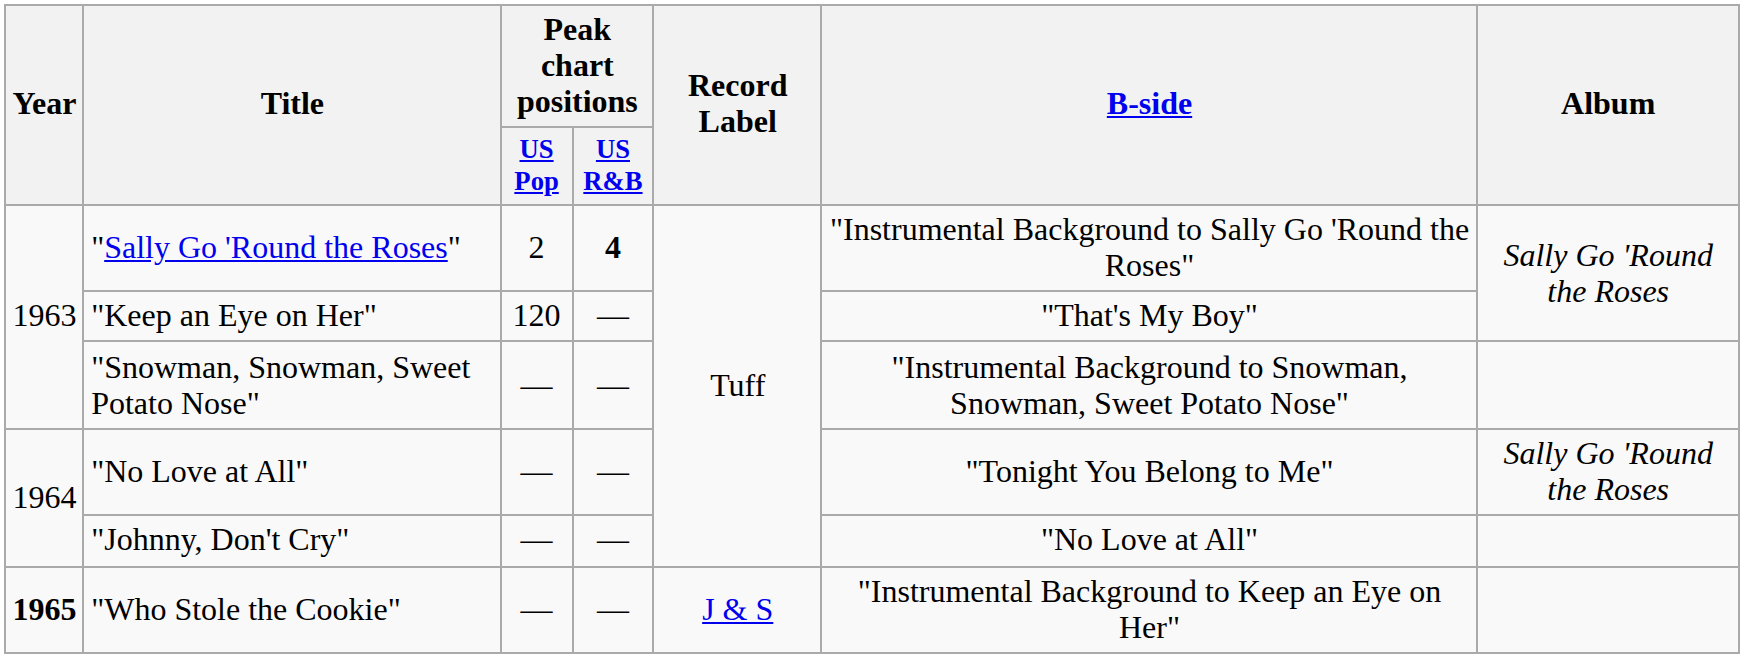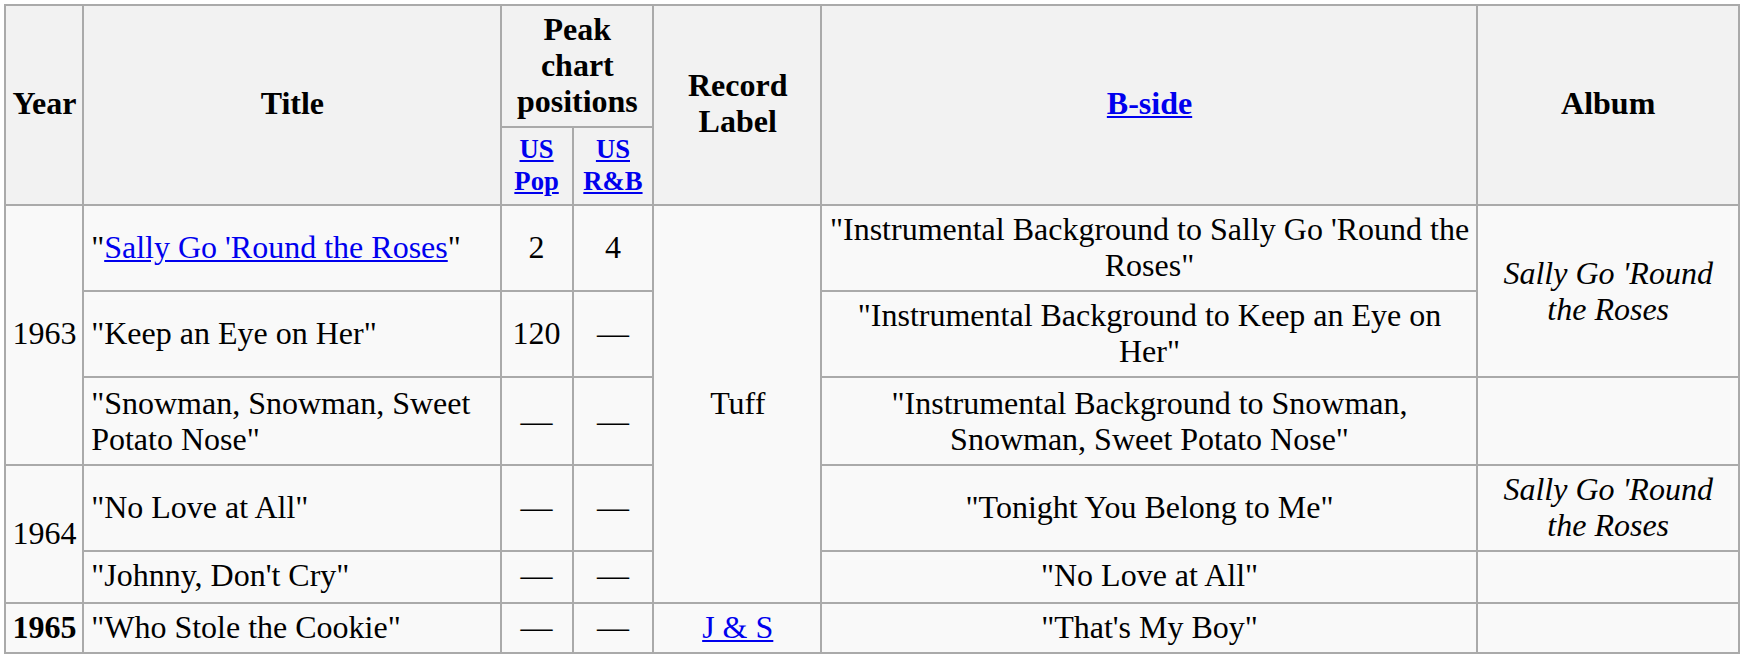 <table class="wikitable" style=text-align:center;>
 <tr>
 <th rowspan="2">Year</th>
 <th rowspan="2">Title</th>
 <th colspan="2">Peak chart<br>positions</th>
 <th rowspan="2">Record Label</th>
 <th rowspan="2"><a href='#'>B-side</a></th>
 <th rowspan="2">Album</th>
 </tr>
 <tr style="font-size:smaller;">
 <th align=centre><a href='#'>US<br>Pop</a></th>
 <th align=centre><a href='#'>US<br>R&B</a></th>
 </tr>
 <tr>
 <td rowspan="3">1963</td>
 <td align=left>"<a href='#'>Sally Go 'Round the Roses</a>"</td>
 <td>2</td>
-<td><strong>4</strong></td>
+<td>4</td>
 <td rowspan="5">Tuff</td>
 <td rowspan="1">"Instrumental Background to Sally Go 'Round the Roses"</td>
 <td rowspan="2"><em>Sally Go 'Round the Roses</em></td>
 </tr>
 <tr>
 <td align=left>"Keep an Eye on Her"</td>
 <td>120</td>
 <td>—</td>
-<td rowspan="1">"That's My Boy"</td>
+<td rowspan="1">"Instrumental Background to Keep an Eye on Her"</td>
 </tr>
 <tr>
 <td align=left>"Snowman, Snowman, Sweet Potato Nose"</td>
 <td>—</td>
 <td>—</td>
 <td rowspan="1">"Instrumental Background to Snowman, Snowman, Sweet Potato Nose"</td>
 <td rowspan="1"></td>
 </tr>
 <tr>
 <td rowspan="2">1964</td>
 <td align=left>"No Love at All"</td>
 <td>—</td>
 <td>—</td>
 <td rowspan="1">"Tonight You Belong to Me"</td>
 <td rowspan="1"><em>Sally Go 'Round the Roses</em></td>
 </tr>
 <tr>
 <td align=left>"Johnny, Don't Cry"</td>
 <td>—</td>
 <td>—</td>
 <td rowspan="1">"No Love at All"</td>
 <td rowspan="1"></td>
 </tr>
 <tr>
 <td rowspan="1"><strong>1965</strong></td>
 <td align=left>"Who Stole the Cookie"</td>
 <td>—</td>
 <td>—</td>
 <td rowspan="1"><a href='#'>J & S</a></td>
-<td rowspan="1">"Instrumental Background to Keep an Eye on Her"</td>
+<td rowspan="1">"That's My Boy"</td>
 <td rowspan="1"></td>
 </tr>
 <tr>
 </tr>
 </table>
